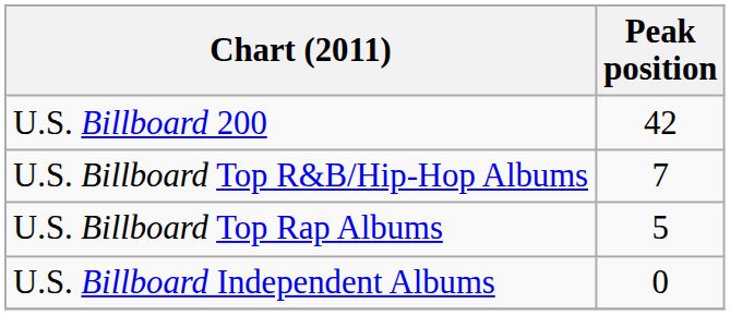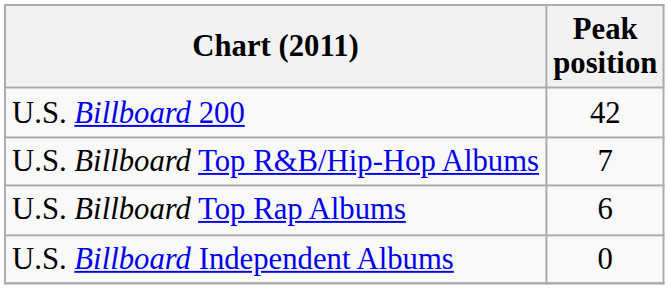 <table class="wikitable sortable">
 <tr>
 <th align="left">Chart (2011)</th>
 <th align="left">Peak<br>position</th>
 </tr>
 <tr>
 <td>U.S. <a href='#'><em>Billboard</em> 200</a></td>
 <td align="center">42</td>
 </tr>
 <tr>
 <td>U.S. <em>Billboard</em> <a href='#'>Top R&B/Hip-Hop Albums</a></td>
 <td align="center">7</td>
 </tr>
 <tr>
 <td>U.S. <em>Billboard</em> <a href='#'>Top Rap Albums</a></td>
-<td align="center">5</td>
+<td align="center">6</td>
 </tr>
 <tr>
 <td>U.S.  <a href='#'><em>Billboard</em> Independent Albums</a></td>
 <td align="center">0</td>
 </tr>
 <tr>
 </tr>
 </table>
